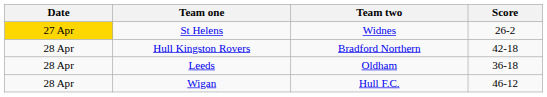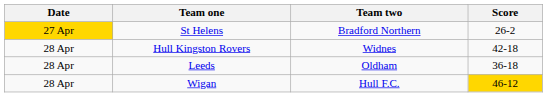 <table class="wikitable" style="text-align: center">
 <tr>
 <th width=150>Date</th>
 <th width=250>Team one</th>
 <th width=250>Team two</th>
 <th width=100>Score</th>
 </tr>
 <tr>
 <td style="background: gold;">27 Apr</td>
 <td><a href='#'>St Helens</a></td>
-<td><a href='#'>Widnes</a></td>
+<td><a href='#'>Bradford Northern</a></td>
 <td>26-2</td>
 </tr>
 <tr>
 <td>28 Apr</td>
 <td><a href='#'>Hull Kingston Rovers</a></td>
-<td><a href='#'>Bradford Northern</a></td>
+<td><a href='#'>Widnes</a></td>
 <td>42-18</td>
 </tr>
 <tr>
 <td>28 Apr</td>
 <td><a href='#'>Leeds</a></td>
 <td><a href='#'>Oldham</a></td>
 <td>36-18</td>
 </tr>
 <tr>
 <td>28 Apr</td>
 <td><a href='#'>Wigan</a></td>
 <td><a href='#'>Hull F.C.</a></td>
-<td>46-12</td>
+<td style="background: gold;">46-12</td>
 </tr>
 </table>
